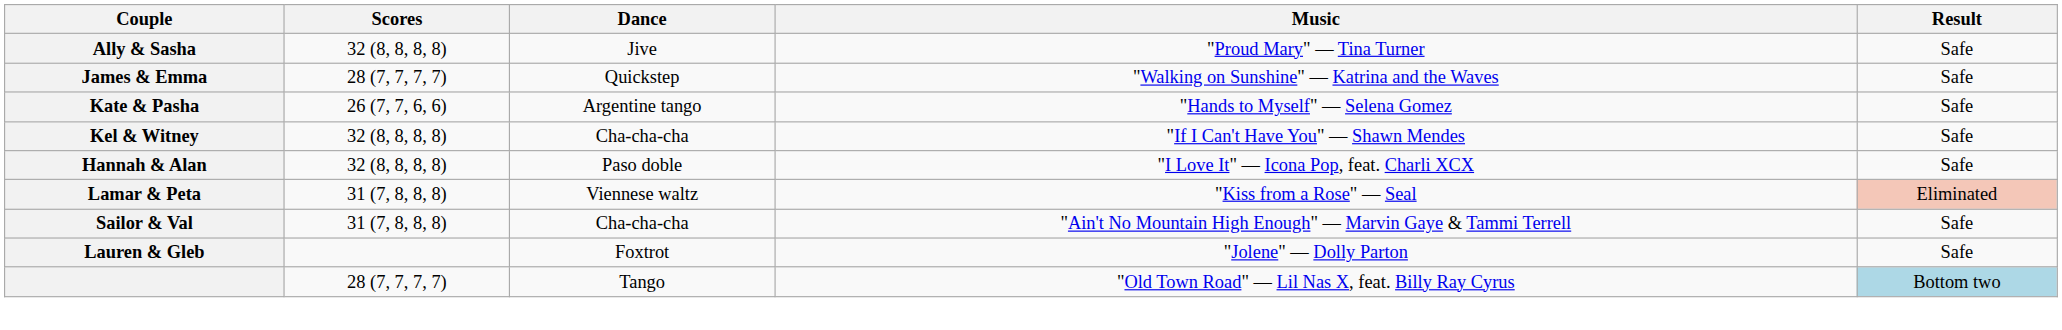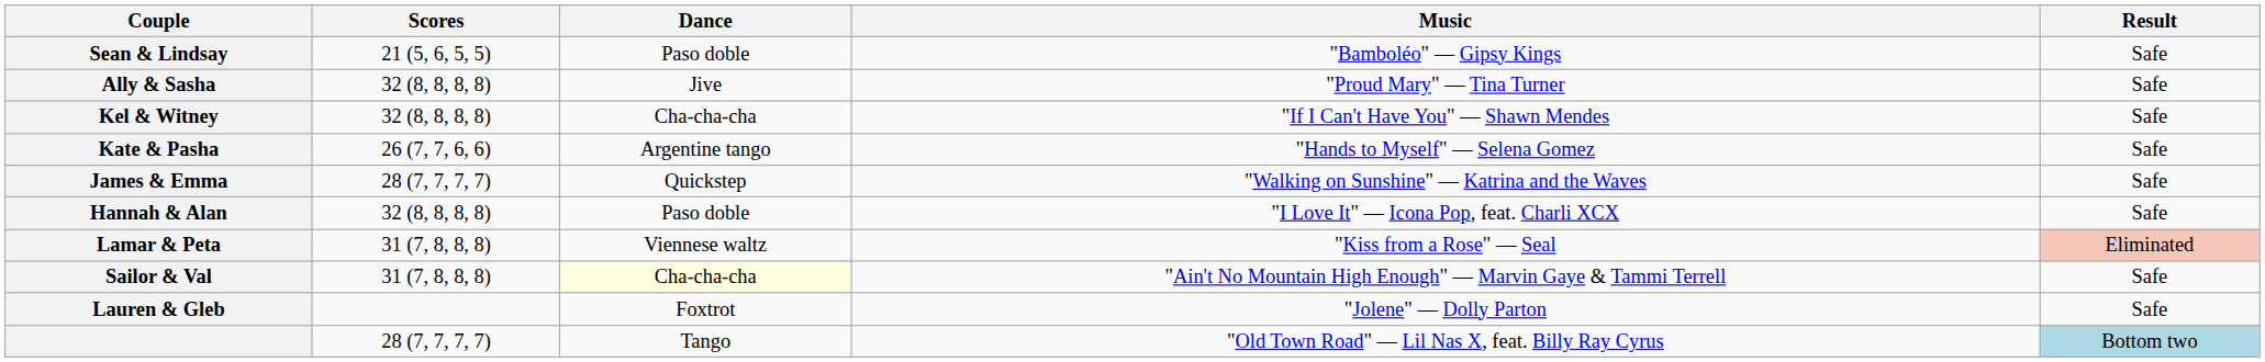 <table class="wikitable sortable" style="text-align:center; width: 90%">
 <tr>
 <th scope="col">Couple</th>
 <th scope="col">Scores</th>
 <th scope="col" class="unsortable">Dance</th>
 <th scope="col" class="unsortable">Music</th>
 <th scope="col" class="unsortable">Result</th>
 </tr>
 <tr>
+<th scope="row">Sean & Lindsay</th>
+<td>21 (5, 6, 5, 5)</td>
+<td>Paso doble</td>
+<td>"<a href='#'>Bamboléo</a>" — <a href='#'>Gipsy Kings</a></td>
+<td>Safe</td>
+</tr>
+<tr>
 <th scope="row">Ally & Sasha</th>
 <td>32 (8, 8, 8, 8)</td>
 <td>Jive</td>
 <td>"<a href='#'>Proud Mary</a>" — <a href='#'>Tina Turner</a></td>
 <td>Safe</td>
 </tr>
 <tr>
-<th scope="row">James & Emma</th>
-<td>28 (7, 7, 7, 7)</td>
-<td>Quickstep</td>
-<td>"<a href='#'>Walking on Sunshine</a>" — <a href='#'>Katrina and the Waves</a></td>
+<th scope="row">Kel & Witney</th>
+<td>32 (8, 8, 8, 8)</td>
+<td>Cha-cha-cha</td>
+<td>"<a href='#'>If I Can't Have You</a>" — <a href='#'>Shawn Mendes</a></td>
 <td>Safe</td>
 </tr>
 <tr>
 <th scope="row">Kate & Pasha</th>
 <td>26 (7, 7, 6, 6)</td>
 <td>Argentine tango</td>
 <td>"<a href='#'>Hands to Myself</a>" — <a href='#'>Selena Gomez</a></td>
 <td>Safe</td>
 </tr>
 <tr>
-<th scope="row">Kel & Witney</th>
-<td>32 (8, 8, 8, 8)</td>
-<td>Cha-cha-cha</td>
-<td>"<a href='#'>If I Can't Have You</a>" — <a href='#'>Shawn Mendes</a></td>
+<th scope="row">James & Emma</th>
+<td>28 (7, 7, 7, 7)</td>
+<td>Quickstep</td>
+<td>"<a href='#'>Walking on Sunshine</a>" — <a href='#'>Katrina and the Waves</a></td>
 <td>Safe</td>
 </tr>
 <tr>
 <th scope="row">Hannah & Alan</th>
 <td>32 (8, 8, 8, 8)</td>
 <td>Paso doble</td>
 <td>"<a href='#'>I Love It</a>" — <a href='#'>Icona Pop</a>, feat. <a href='#'>Charli XCX</a></td>
 <td>Safe</td>
 </tr>
 <tr>
 <th scope="row">Lamar & Peta</th>
 <td>31 (7, 8, 8, 8)</td>
 <td>Viennese waltz</td>
 <td>"<a href='#'>Kiss from a Rose</a>" — <a href='#'>Seal</a></td>
 <td bgcolor=f4c7b8>Eliminated</td>
 </tr>
 <tr>
 <th scope="row">Sailor & Val</th>
 <td>31 (7, 8, 8, 8)</td>
-<td>Cha-cha-cha</td>
+<td style="background: lightyellow;">Cha-cha-cha</td>
 <td>"<a href='#'>Ain't No Mountain High Enough</a>" — <a href='#'>Marvin Gaye</a> & <a href='#'>Tammi Terrell</a></td>
 <td>Safe</td>
 </tr>
 <tr>
 <th scope="row">Lauren & Gleb</th>
 <td></td>
 <td>Foxtrot</td>
 <td>"<a href='#'>Jolene</a>" — <a href='#'>Dolly Parton</a></td>
 <td>Safe</td>
 </tr>
 <tr>
 <th scope="row"></th>
 <td>28 (7, 7, 7, 7)</td>
 <td>Tango</td>
 <td>"<a href='#'>Old Town Road</a>" — <a href='#'>Lil Nas X</a>, feat. <a href='#'>Billy Ray Cyrus</a></td>
 <td bgcolor=lightblue>Bottom two</td>
 </tr>
 </table>
